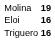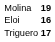 <table style="font-size: 90%; border-collapse:collapse" border=0 cellspacing=0 cellpadding=2>
 <tr bgcolor=#DCDCDC>
 </tr>
 <tr>
 <td>Molina</td>
 <td Premià><strong>19</strong></td>
 </tr>
 <tr>
 <td>Eloi</td>
 <td Sant Andreu><strong>16</strong></td>
 </tr>
 <tr>
 <td>Triguero</td>
-<td Vilanova G.><strong>16</strong></td>
+<td Vilanova G.><strong>17</strong></td>
 </tr>
 </table>
